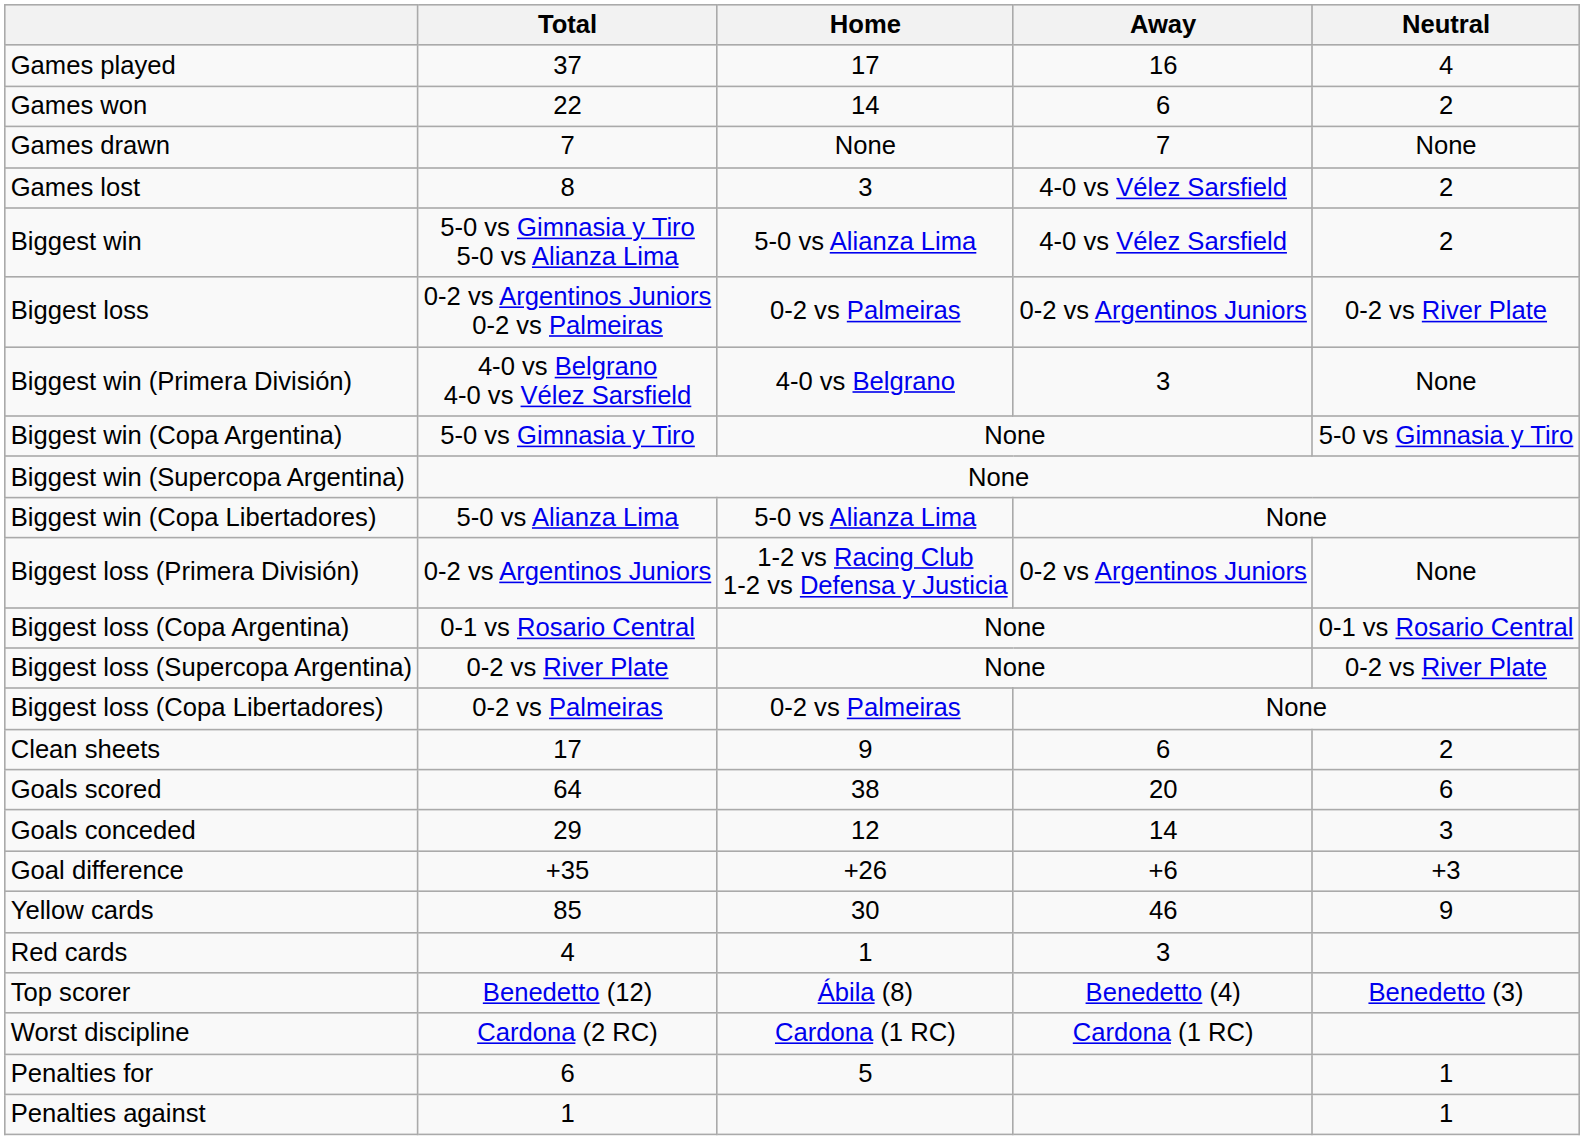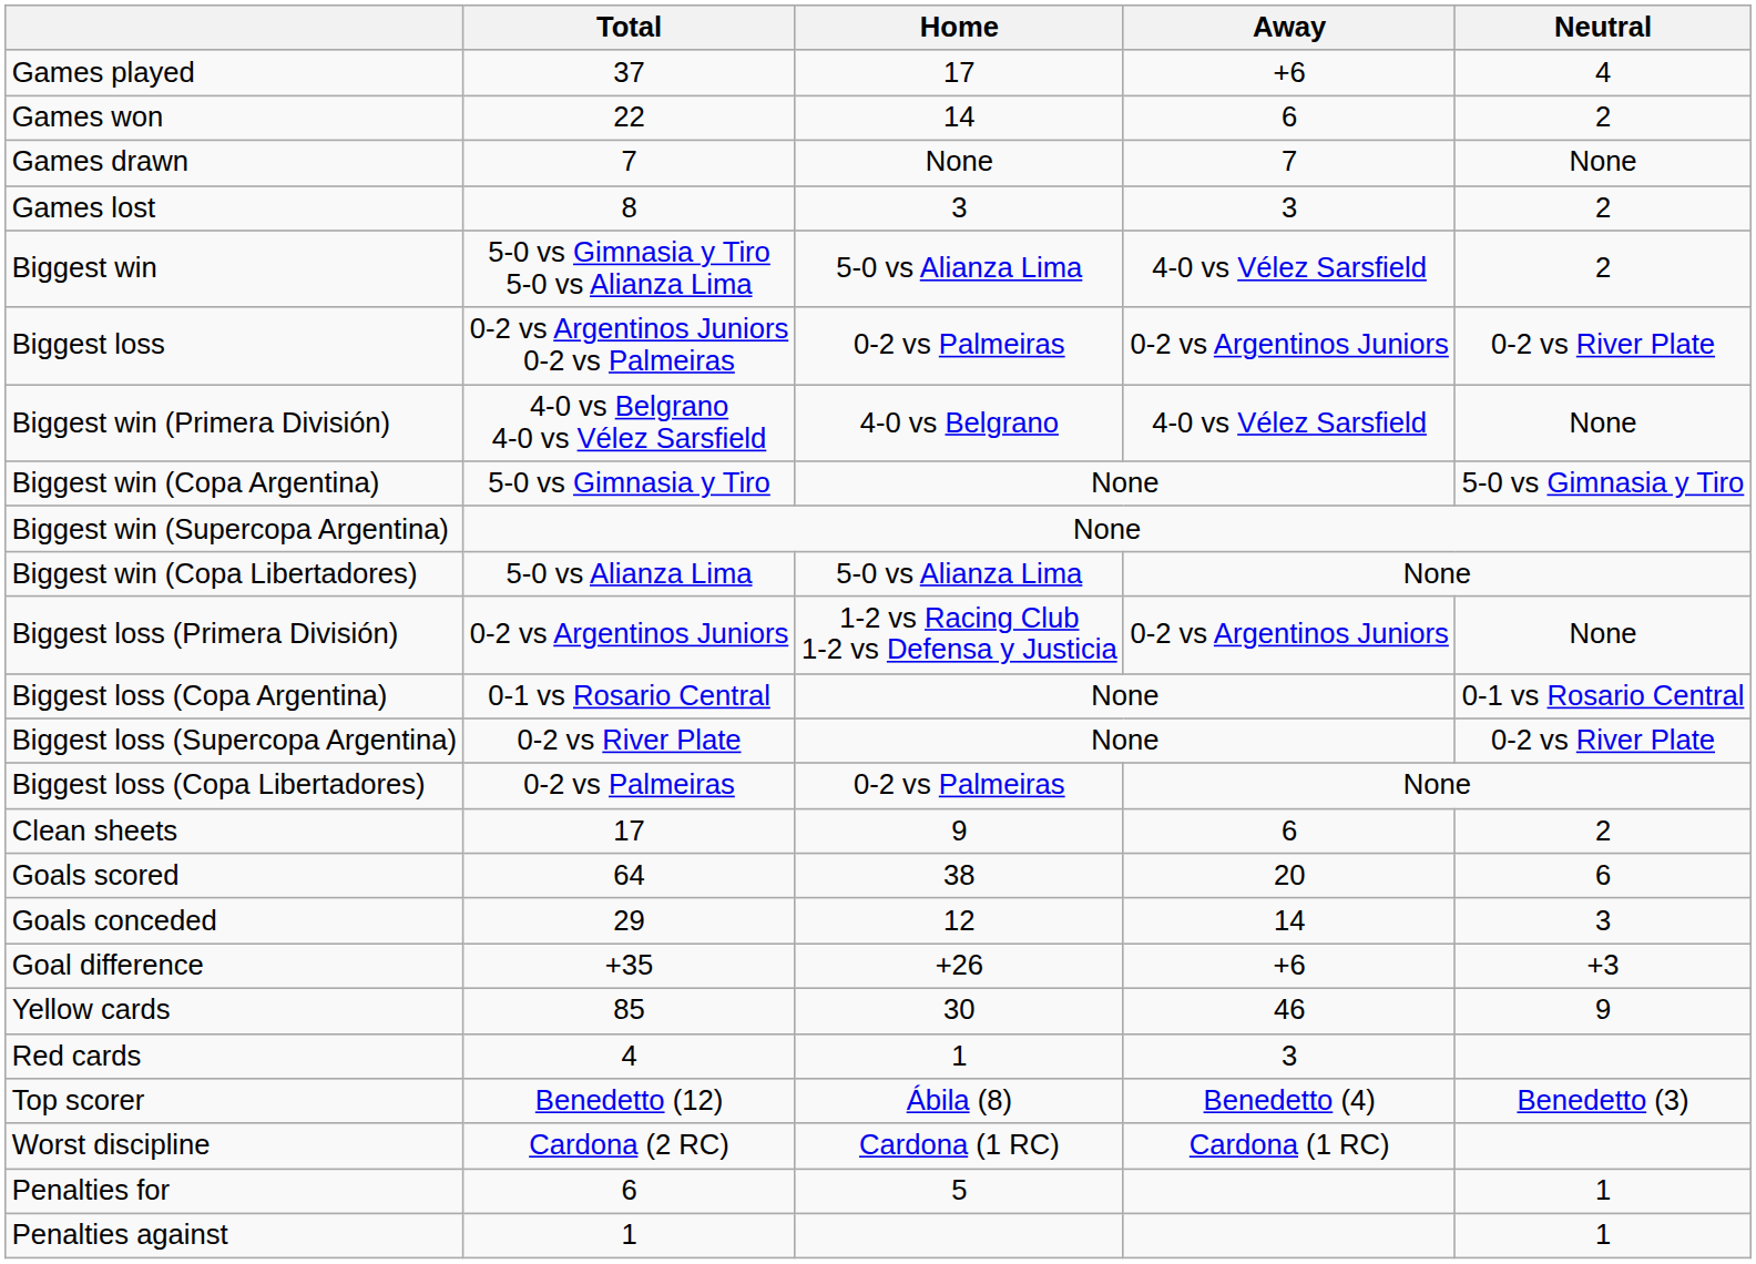 <table class="wikitable" style="text-align: center;">
 <tr>
 <th></th>
 <th>Total</th>
 <th>Home</th>
 <th>Away</th>
 <th>Neutral</th>
 </tr>
 <tr>
 <td align=left>Games played</td>
 <td>37</td>
 <td>17</td>
-<td>16</td>
+<td>+6</td>
 <td>4</td>
 </tr>
 <tr>
 <td align=left>Games won</td>
 <td>22</td>
 <td>14</td>
 <td>6</td>
 <td>2</td>
 </tr>
 <tr>
 <td align=left>Games drawn</td>
 <td>7</td>
 <td>None</td>
 <td>7</td>
 <td>None</td>
 </tr>
 <tr>
 <td align=left>Games lost</td>
 <td>8</td>
 <td>3</td>
-<td>4-0 vs <a href='#'>Vélez Sarsfield</a></td>
+<td>3</td>
 <td>2</td>
 </tr>
 <tr>
 <td align=left>Biggest win</td>
 <td>5-0 vs <a href='#'>Gimnasia y Tiro</a><br>5-0 vs <a href='#'>Alianza Lima</a></td>
 <td>5-0 vs <a href='#'>Alianza Lima</a></td>
 <td>4-0 vs <a href='#'>Vélez Sarsfield</a></td>
 <td>2</td>
 </tr>
 <tr>
 <td align=left>Biggest loss</td>
 <td>0-2 vs <a href='#'>Argentinos Juniors</a><br>0-2 vs <a href='#'>Palmeiras</a></td>
 <td>0-2 vs <a href='#'>Palmeiras</a></td>
 <td>0-2 vs <a href='#'>Argentinos Juniors</a></td>
 <td>0-2 vs <a href='#'>River Plate</a></td>
 </tr>
 <tr>
 <td align=left>Biggest win (Primera División)</td>
 <td>4-0 vs <a href='#'>Belgrano</a><br>4-0 vs <a href='#'>Vélez Sarsfield</a></td>
 <td>4-0 vs <a href='#'>Belgrano</a></td>
-<td>3</td>
+<td>4-0 vs <a href='#'>Vélez Sarsfield</a></td>
 <td>None</td>
 </tr>
 <tr>
 <td align=left>Biggest win (Copa Argentina)</td>
 <td>5-0 vs <a href='#'>Gimnasia y Tiro</a></td>
 <td colspan=2>None</td>
 <td>5-0 vs <a href='#'>Gimnasia y Tiro</a></td>
 </tr>
 <tr>
 <td align=left>Biggest win (Supercopa Argentina)</td>
 <td colspan=4>None</td>
 </tr>
 <tr>
 <td align=left>Biggest win (Copa Libertadores)</td>
 <td>5-0 vs <a href='#'>Alianza Lima</a></td>
 <td>5-0 vs <a href='#'>Alianza Lima</a></td>
 <td colspan=2>None</td>
 </tr>
 <tr>
 <td align=left>Biggest loss (Primera División)</td>
 <td>0-2 vs <a href='#'>Argentinos Juniors</a></td>
 <td>1-2 vs <a href='#'>Racing Club</a><br>1-2 vs <a href='#'>Defensa y Justicia</a></td>
 <td>0-2 vs <a href='#'>Argentinos Juniors</a></td>
 <td>None</td>
 </tr>
 <tr>
 <td align=left>Biggest loss (Copa Argentina)</td>
 <td>0-1 vs <a href='#'>Rosario Central</a></td>
 <td colspan=2>None</td>
 <td>0-1 vs <a href='#'>Rosario Central</a></td>
 </tr>
 <tr>
 <td align=left>Biggest loss (Supercopa Argentina)</td>
 <td>0-2 vs <a href='#'>River Plate</a></td>
 <td colspan=2>None</td>
 <td>0-2 vs <a href='#'>River Plate</a></td>
 </tr>
 <tr>
 <td align=left>Biggest loss (Copa Libertadores)</td>
 <td>0-2 vs <a href='#'>Palmeiras</a></td>
 <td>0-2 vs <a href='#'>Palmeiras</a></td>
 <td colspan=2>None</td>
 </tr>
 <tr>
 <td align=left>Clean sheets</td>
 <td>17</td>
 <td>9</td>
 <td>6</td>
 <td>2</td>
 </tr>
 <tr>
 <td align=left>Goals scored</td>
 <td>64</td>
 <td>38</td>
 <td>20</td>
 <td>6</td>
 </tr>
 <tr>
 <td align=left>Goals conceded</td>
 <td>29</td>
 <td>12</td>
 <td>14</td>
 <td>3</td>
 </tr>
 <tr>
 <td align=left>Goal difference</td>
 <td>+35</td>
 <td>+26</td>
 <td>+6</td>
 <td>+3</td>
 </tr>
 <tr>
 <td align=left>Yellow cards</td>
 <td>85</td>
 <td>30</td>
 <td>46</td>
 <td>9</td>
 </tr>
 <tr>
 <td align=left>Red cards</td>
 <td>4</td>
 <td>1</td>
 <td>3</td>
 <td></td>
 </tr>
 <tr>
 <td align=left>Top scorer</td>
 <td><a href='#'>Benedetto</a> (12)</td>
 <td><a href='#'>Ábila</a> (8)</td>
 <td><a href='#'>Benedetto</a> (4)</td>
 <td><a href='#'>Benedetto</a> (3)</td>
 </tr>
 <tr>
 <td align=left>Worst discipline</td>
 <td><a href='#'>Cardona</a> (2 RC)</td>
 <td><a href='#'>Cardona</a> (1 RC)</td>
 <td><a href='#'>Cardona</a> (1 RC)</td>
 <td></td>
 </tr>
 <tr>
 <td align=left>Penalties for</td>
 <td>6</td>
 <td>5</td>
 <td></td>
 <td>1</td>
 </tr>
 <tr>
 <td align=left>Penalties against</td>
 <td>1</td>
 <td></td>
 <td></td>
 <td>1</td>
 </tr>
 </table>
